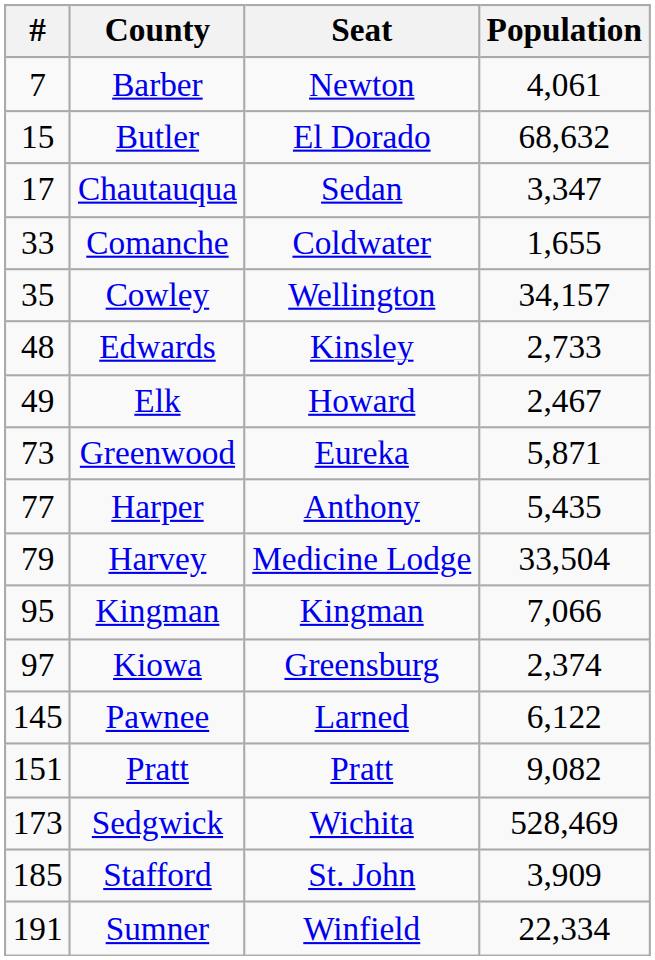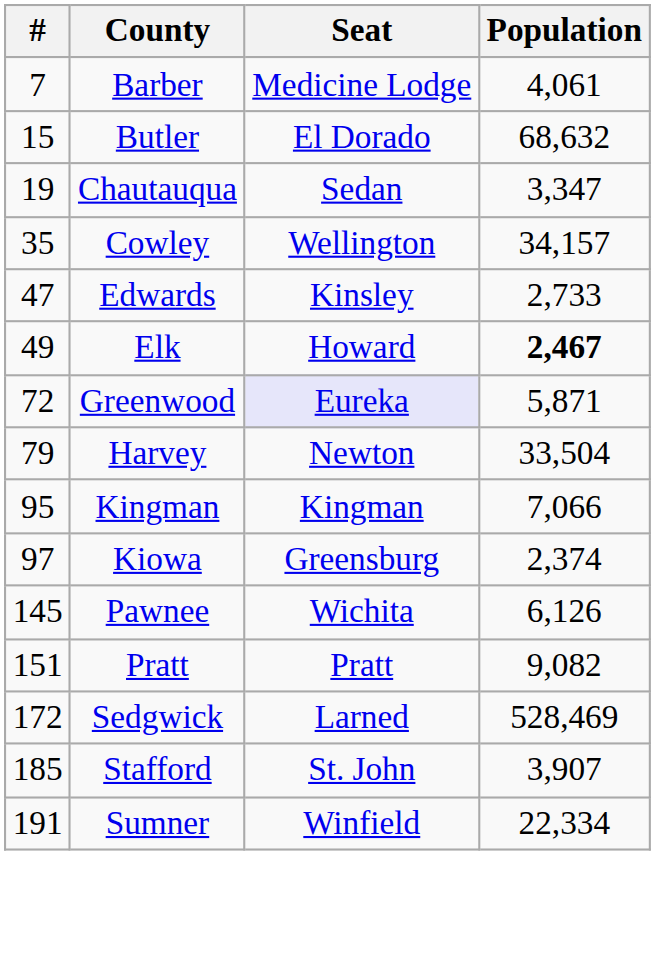 <table class="wikitable sortable" style="text-align:center;">
 <tr>
 <th>#</th>
 <th>County</th>
 <th>Seat</th>
 <th>Population</th>
 </tr>
 <tr>
 <td>7</td>
 <td><a href='#'>Barber</a></td>
-<td><a href='#'>Newton</a></td>
+<td><a href='#'>Medicine Lodge</a></td>
 <td>4,061</td>
 </tr>
 <tr>
 <td>15</td>
 <td><a href='#'>Butler</a></td>
 <td><a href='#'>El Dorado</a></td>
 <td>68,632</td>
 </tr>
 <tr>
-<td>17</td>
+<td>19</td>
 <td><a href='#'>Chautauqua</a></td>
 <td><a href='#'>Sedan</a></td>
 <td>3,347</td>
-</tr>
-<tr>
-<td>33</td>
-<td><a href='#'>Comanche</a></td>
-<td><a href='#'>Coldwater</a></td>
-<td>1,655</td>
 </tr>
 <tr>
 <td>35</td>
 <td><a href='#'>Cowley</a></td>
 <td><a href='#'>Wellington</a></td>
 <td>34,157</td>
 </tr>
 <tr>
-<td>48</td>
+<td>47</td>
 <td><a href='#'>Edwards</a></td>
 <td><a href='#'>Kinsley</a></td>
 <td>2,733</td>
 </tr>
 <tr>
 <td>49</td>
 <td><a href='#'>Elk</a></td>
 <td><a href='#'>Howard</a></td>
-<td>2,467</td>
+<td><strong>2,467</strong></td>
 </tr>
 <tr>
-<td>73</td>
+<td>72</td>
 <td><a href='#'>Greenwood</a></td>
-<td><a href='#'>Eureka</a></td>
+<td style="background: lavender;"><a href='#'>Eureka</a></td>
 <td>5,871</td>
-</tr>
-<tr>
-<td>77</td>
-<td><a href='#'>Harper</a></td>
-<td><a href='#'>Anthony</a></td>
-<td>5,435</td>
 </tr>
 <tr>
 <td>79</td>
 <td><a href='#'>Harvey</a></td>
-<td><a href='#'>Medicine Lodge</a></td>
+<td><a href='#'>Newton</a></td>
 <td>33,504</td>
 </tr>
 <tr>
 <td>95</td>
 <td><a href='#'>Kingman</a></td>
 <td><a href='#'>Kingman</a></td>
 <td>7,066</td>
 </tr>
 <tr>
 <td>97</td>
 <td><a href='#'>Kiowa</a></td>
 <td><a href='#'>Greensburg</a></td>
 <td>2,374</td>
 </tr>
 <tr>
 <td>145</td>
 <td><a href='#'>Pawnee</a></td>
-<td><a href='#'>Larned</a></td>
-<td>6,122</td>
+<td><a href='#'>Wichita</a></td>
+<td>6,126</td>
 </tr>
 <tr>
 <td>151</td>
 <td><a href='#'>Pratt</a></td>
 <td><a href='#'>Pratt</a></td>
 <td>9,082</td>
 </tr>
 <tr>
-<td>173</td>
+<td>172</td>
 <td><a href='#'>Sedgwick</a></td>
-<td><a href='#'>Wichita</a></td>
+<td><a href='#'>Larned</a></td>
 <td>528,469</td>
 </tr>
 <tr>
 <td>185</td>
 <td><a href='#'>Stafford</a></td>
 <td><a href='#'>St. John</a></td>
-<td>3,909</td>
+<td>3,907</td>
 </tr>
 <tr>
 <td>191</td>
 <td><a href='#'>Sumner</a></td>
 <td><a href='#'>Winfield</a></td>
 <td>22,334</td>
 </tr>
 </table>
